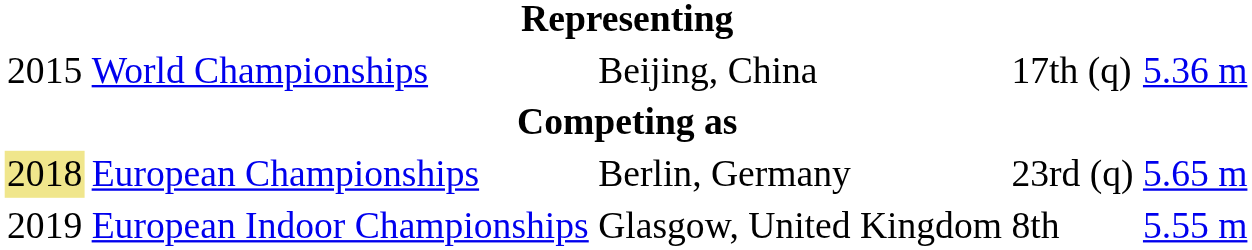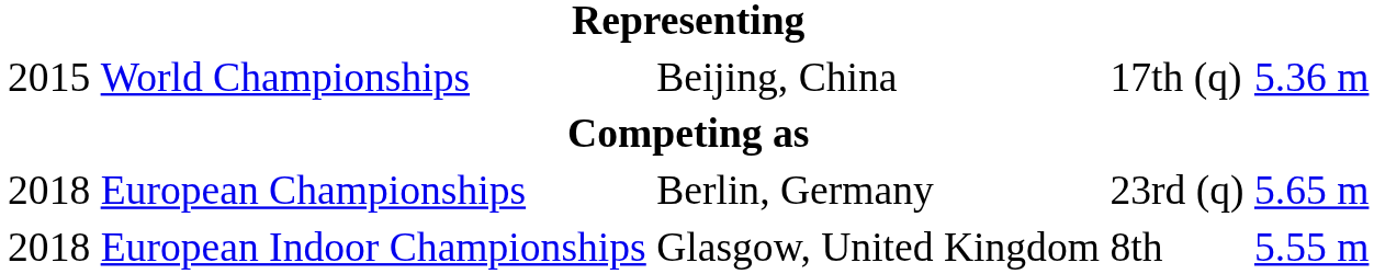 <table>
 <tr>
 <th colspan="6">Representing </th>
 </tr>
 <tr>
 <td>2015</td>
 <td><a href='#'>World Championships</a></td>
 <td>Beijing, China</td>
 <td>17th (q)</td>
 <td><a href='#'>5.36 m</a></td>
 </tr>
 <tr>
 <th colspan="6">Competing as </th>
 </tr>
 <tr>
-<td style="background: khaki;">2018</td>
+<td>2018</td>
 <td><a href='#'>European Championships</a></td>
 <td>Berlin, Germany</td>
 <td>23rd (q)</td>
 <td><a href='#'>5.65 m</a></td>
 </tr>
 <tr>
-<td>2019</td>
+<td>2018</td>
 <td><a href='#'>European Indoor Championships</a></td>
 <td>Glasgow, United Kingdom</td>
 <td>8th</td>
 <td><a href='#'>5.55 m</a></td>
 </tr>
 </table>
